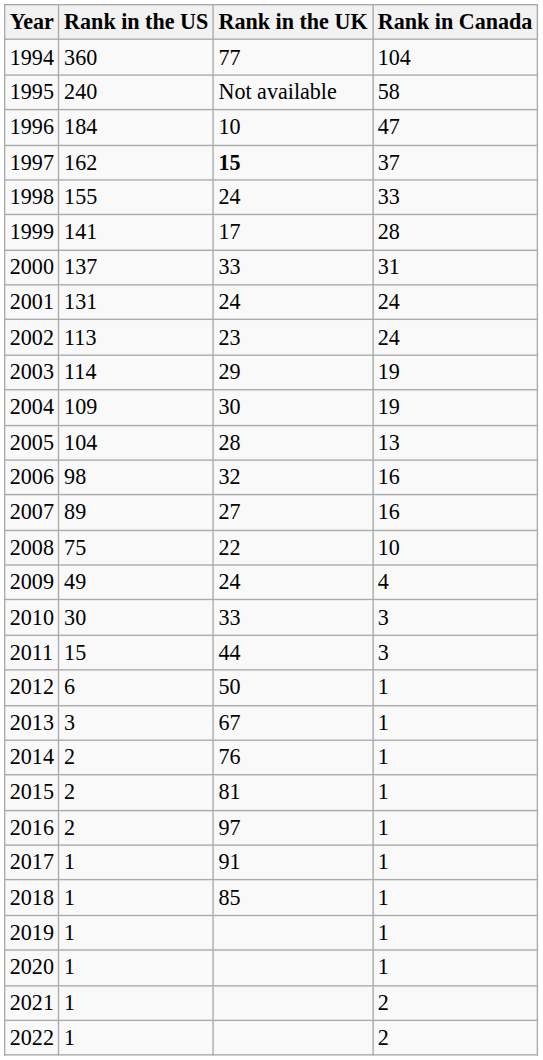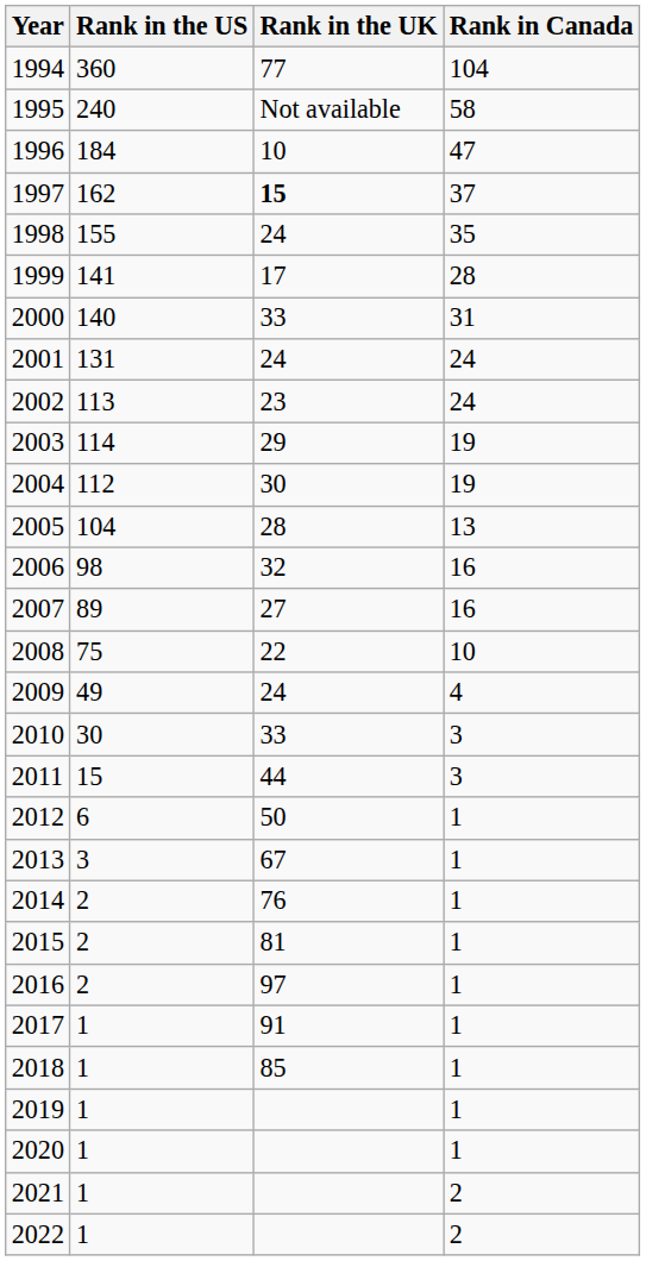 <table class="wikitable">
 <tr>
 <th>Year</th>
 <th>Rank in the US</th>
 <th>Rank in the UK</th>
 <th>Rank in Canada</th>
 </tr>
 <tr>
 <td>1994</td>
 <td>360</td>
 <td>77</td>
 <td>104</td>
 </tr>
 <tr>
 <td>1995</td>
 <td>240</td>
 <td>Not available</td>
 <td>58</td>
 </tr>
 <tr>
 <td>1996</td>
 <td>184</td>
 <td>10</td>
 <td>47</td>
 </tr>
 <tr>
 <td>1997</td>
 <td>162</td>
 <td><strong>15</strong></td>
 <td>37</td>
 </tr>
 <tr>
 <td>1998</td>
 <td>155</td>
 <td>24</td>
-<td>33</td>
+<td>35</td>
 </tr>
 <tr>
 <td>1999</td>
 <td>141</td>
 <td>17</td>
 <td>28</td>
 </tr>
 <tr>
 <td>2000</td>
-<td>137</td>
+<td>140</td>
 <td>33</td>
 <td>31</td>
 </tr>
 <tr>
 <td>2001</td>
 <td>131</td>
 <td>24</td>
 <td>24</td>
 </tr>
 <tr>
 <td>2002</td>
 <td>113</td>
 <td>23</td>
 <td>24</td>
 </tr>
 <tr>
 <td>2003</td>
 <td>114</td>
 <td>29</td>
 <td>19</td>
 </tr>
 <tr>
 <td>2004</td>
-<td>109</td>
+<td>112</td>
 <td>30</td>
 <td>19</td>
 </tr>
 <tr>
 <td>2005</td>
 <td>104</td>
 <td>28</td>
 <td>13</td>
 </tr>
 <tr>
 <td>2006</td>
 <td>98</td>
 <td>32</td>
 <td>16</td>
 </tr>
 <tr>
 <td>2007</td>
 <td>89</td>
 <td>27</td>
 <td>16</td>
 </tr>
 <tr>
 <td>2008</td>
 <td>75</td>
 <td>22</td>
 <td>10</td>
 </tr>
 <tr>
 <td>2009</td>
 <td>49</td>
 <td>24</td>
 <td>4</td>
 </tr>
 <tr>
 <td>2010</td>
 <td>30</td>
 <td>33</td>
 <td>3</td>
 </tr>
 <tr>
 <td>2011</td>
 <td>15</td>
 <td>44</td>
 <td>3</td>
 </tr>
 <tr>
 <td>2012</td>
 <td>6</td>
 <td>50</td>
 <td>1</td>
 </tr>
 <tr>
 <td>2013</td>
 <td>3</td>
 <td>67</td>
 <td>1</td>
 </tr>
 <tr>
 <td>2014</td>
 <td>2</td>
 <td>76</td>
 <td>1</td>
 </tr>
 <tr>
 <td>2015</td>
 <td>2</td>
 <td>81</td>
 <td>1</td>
 </tr>
 <tr>
 <td>2016</td>
 <td>2</td>
 <td>97</td>
 <td>1</td>
 </tr>
 <tr>
 <td>2017</td>
 <td>1</td>
 <td>91</td>
 <td>1</td>
 </tr>
 <tr>
 <td>2018</td>
 <td>1</td>
 <td>85</td>
 <td>1</td>
 </tr>
 <tr>
 <td>2019</td>
 <td>1</td>
 <td></td>
 <td>1</td>
 </tr>
 <tr>
 <td>2020</td>
 <td>1</td>
 <td></td>
 <td>1</td>
 </tr>
 <tr>
 <td>2021</td>
 <td>1</td>
 <td></td>
 <td>2</td>
 </tr>
 <tr>
 <td>2022</td>
 <td>1</td>
 <td></td>
 <td>2</td>
 </tr>
 </table>
